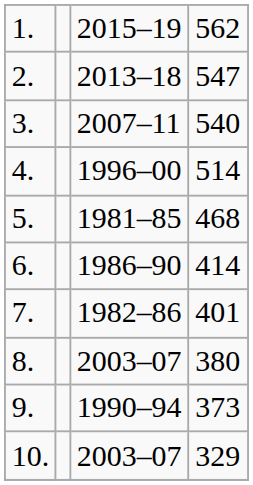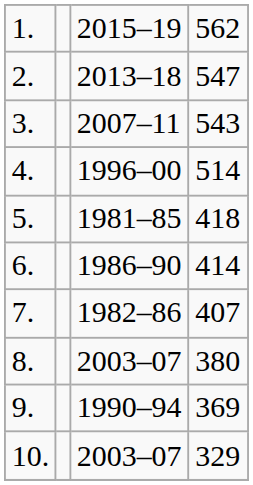 <table class="wikitable sortable">
 <tr>
 <td>1.</td>
 <td></td>
 <td>2015–19</td>
 <td>562</td>
 </tr>
 <tr>
 <td>2.</td>
 <td></td>
 <td>2013–18</td>
 <td>547</td>
 </tr>
 <tr>
 <td>3.</td>
 <td></td>
 <td>2007–11</td>
-<td>540</td>
+<td>543</td>
 </tr>
 <tr>
 <td>4.</td>
 <td></td>
 <td>1996–00</td>
 <td>514</td>
 </tr>
 <tr>
 <td>5.</td>
 <td></td>
 <td>1981–85</td>
-<td>468</td>
+<td>418</td>
 </tr>
 <tr>
 <td>6.</td>
 <td></td>
 <td>1986–90</td>
 <td>414</td>
 </tr>
 <tr>
 <td>7.</td>
 <td></td>
 <td>1982–86</td>
-<td>401</td>
+<td>407</td>
 </tr>
 <tr>
 <td>8.</td>
 <td></td>
 <td>2003–07</td>
 <td>380</td>
 </tr>
 <tr>
 <td>9.</td>
 <td></td>
 <td>1990–94</td>
-<td>373</td>
+<td>369</td>
 </tr>
 <tr>
 <td>10.</td>
 <td></td>
 <td>2003–07</td>
 <td>329</td>
 </tr>
 <tr>
 </tr>
 </table>
